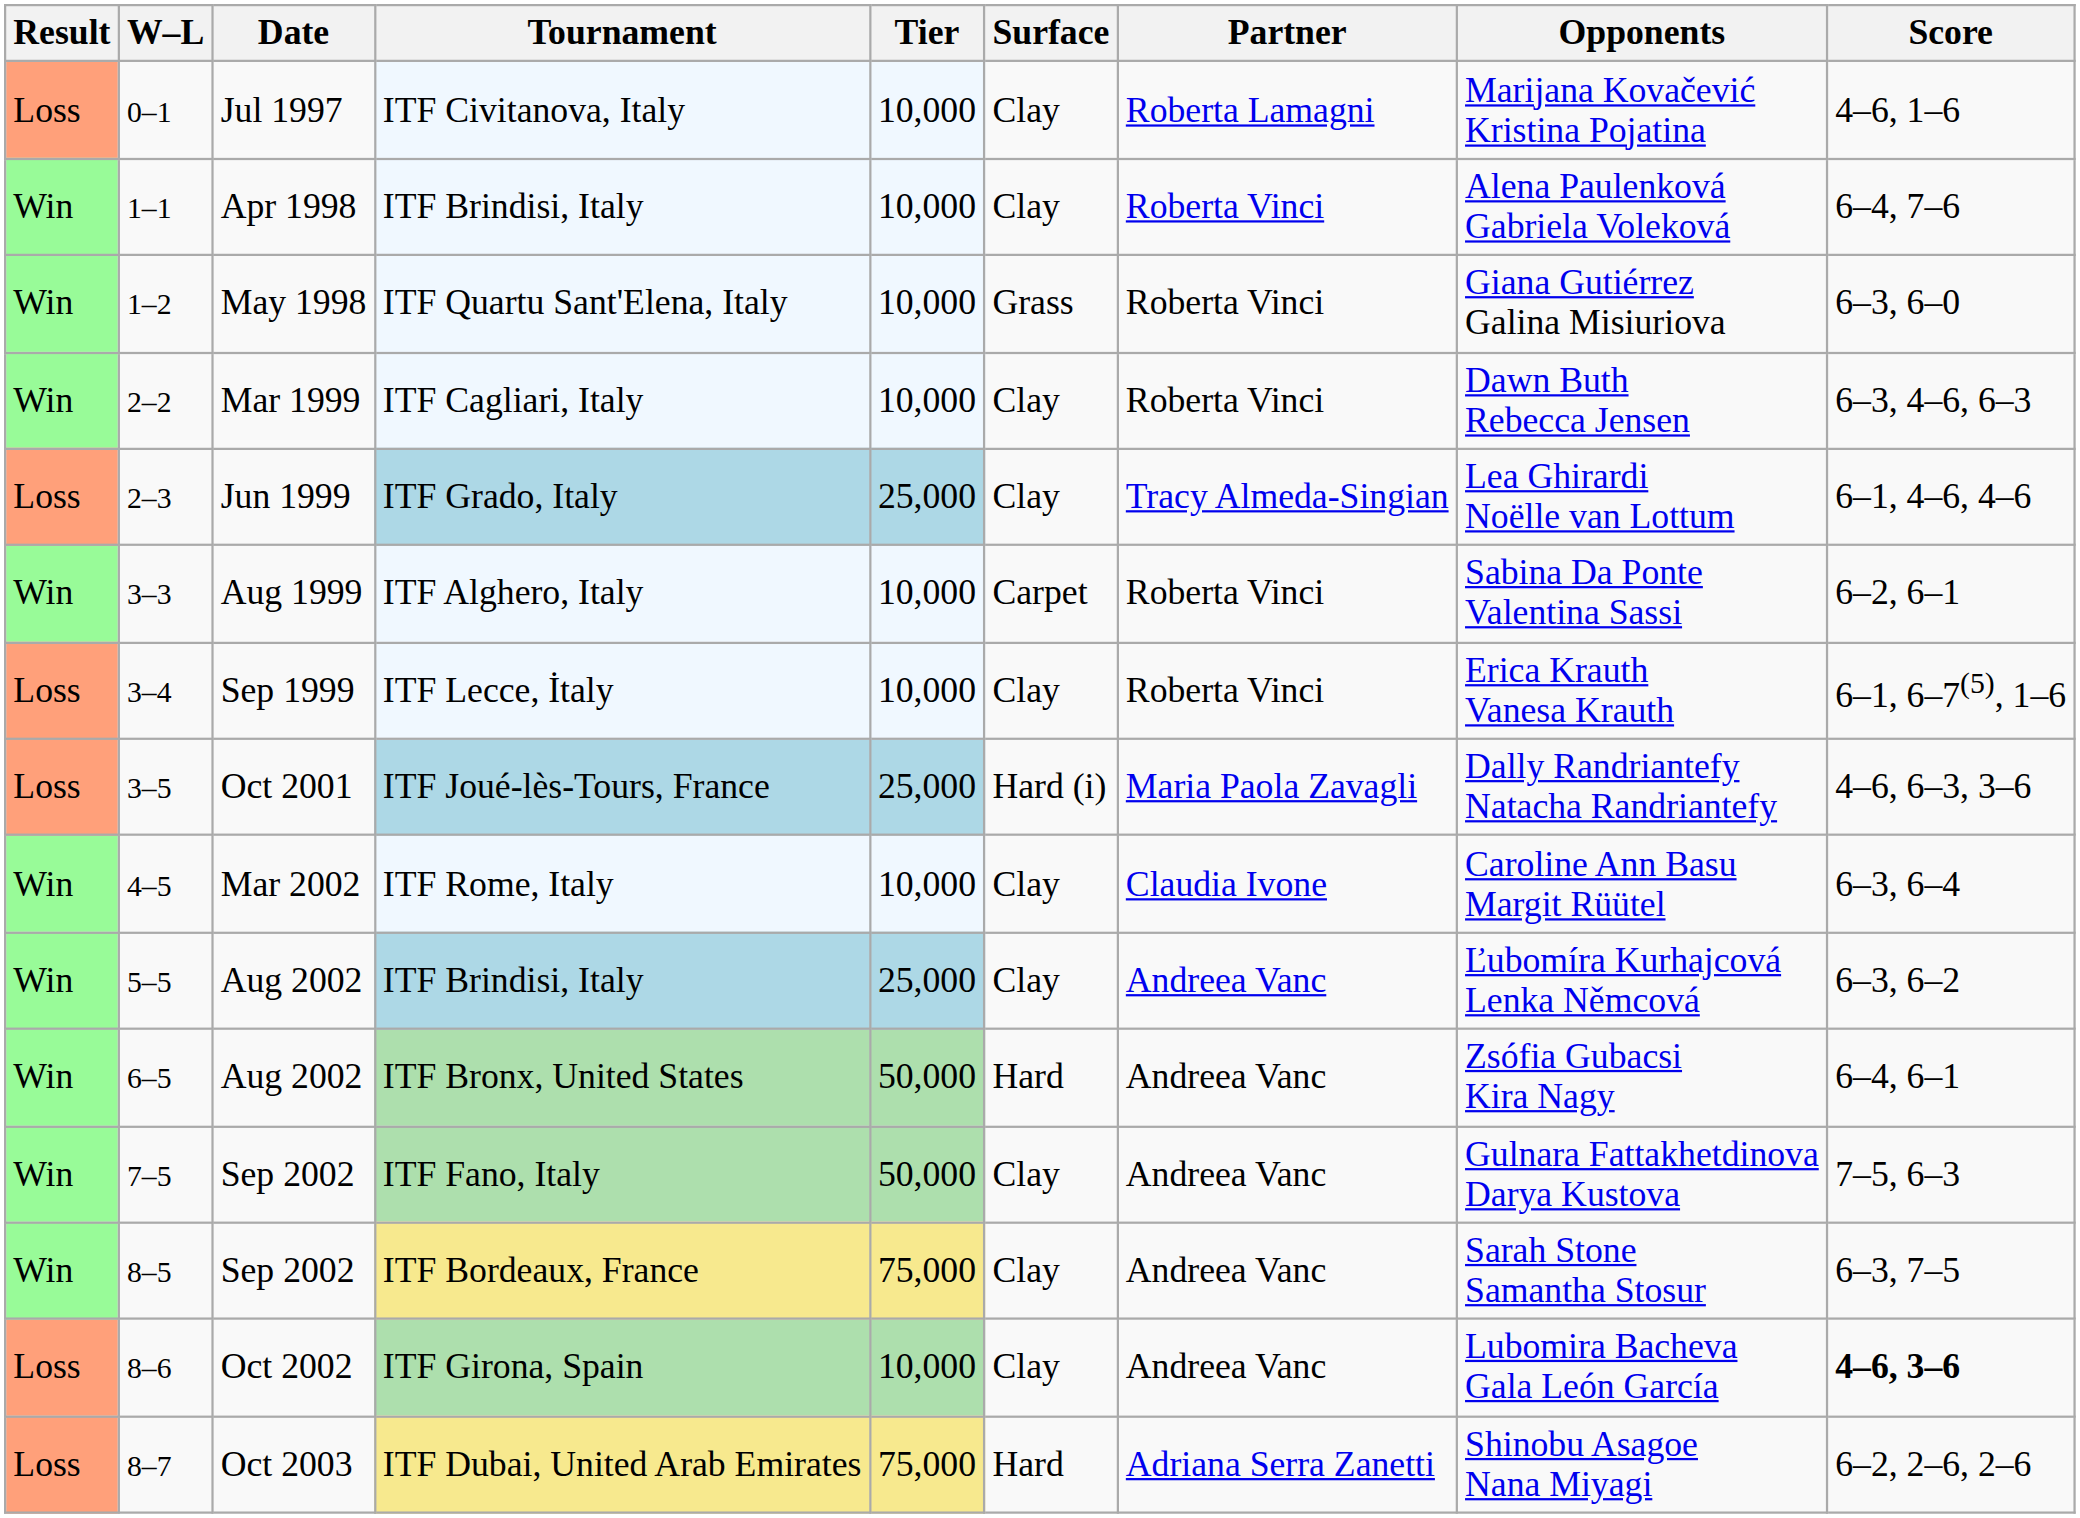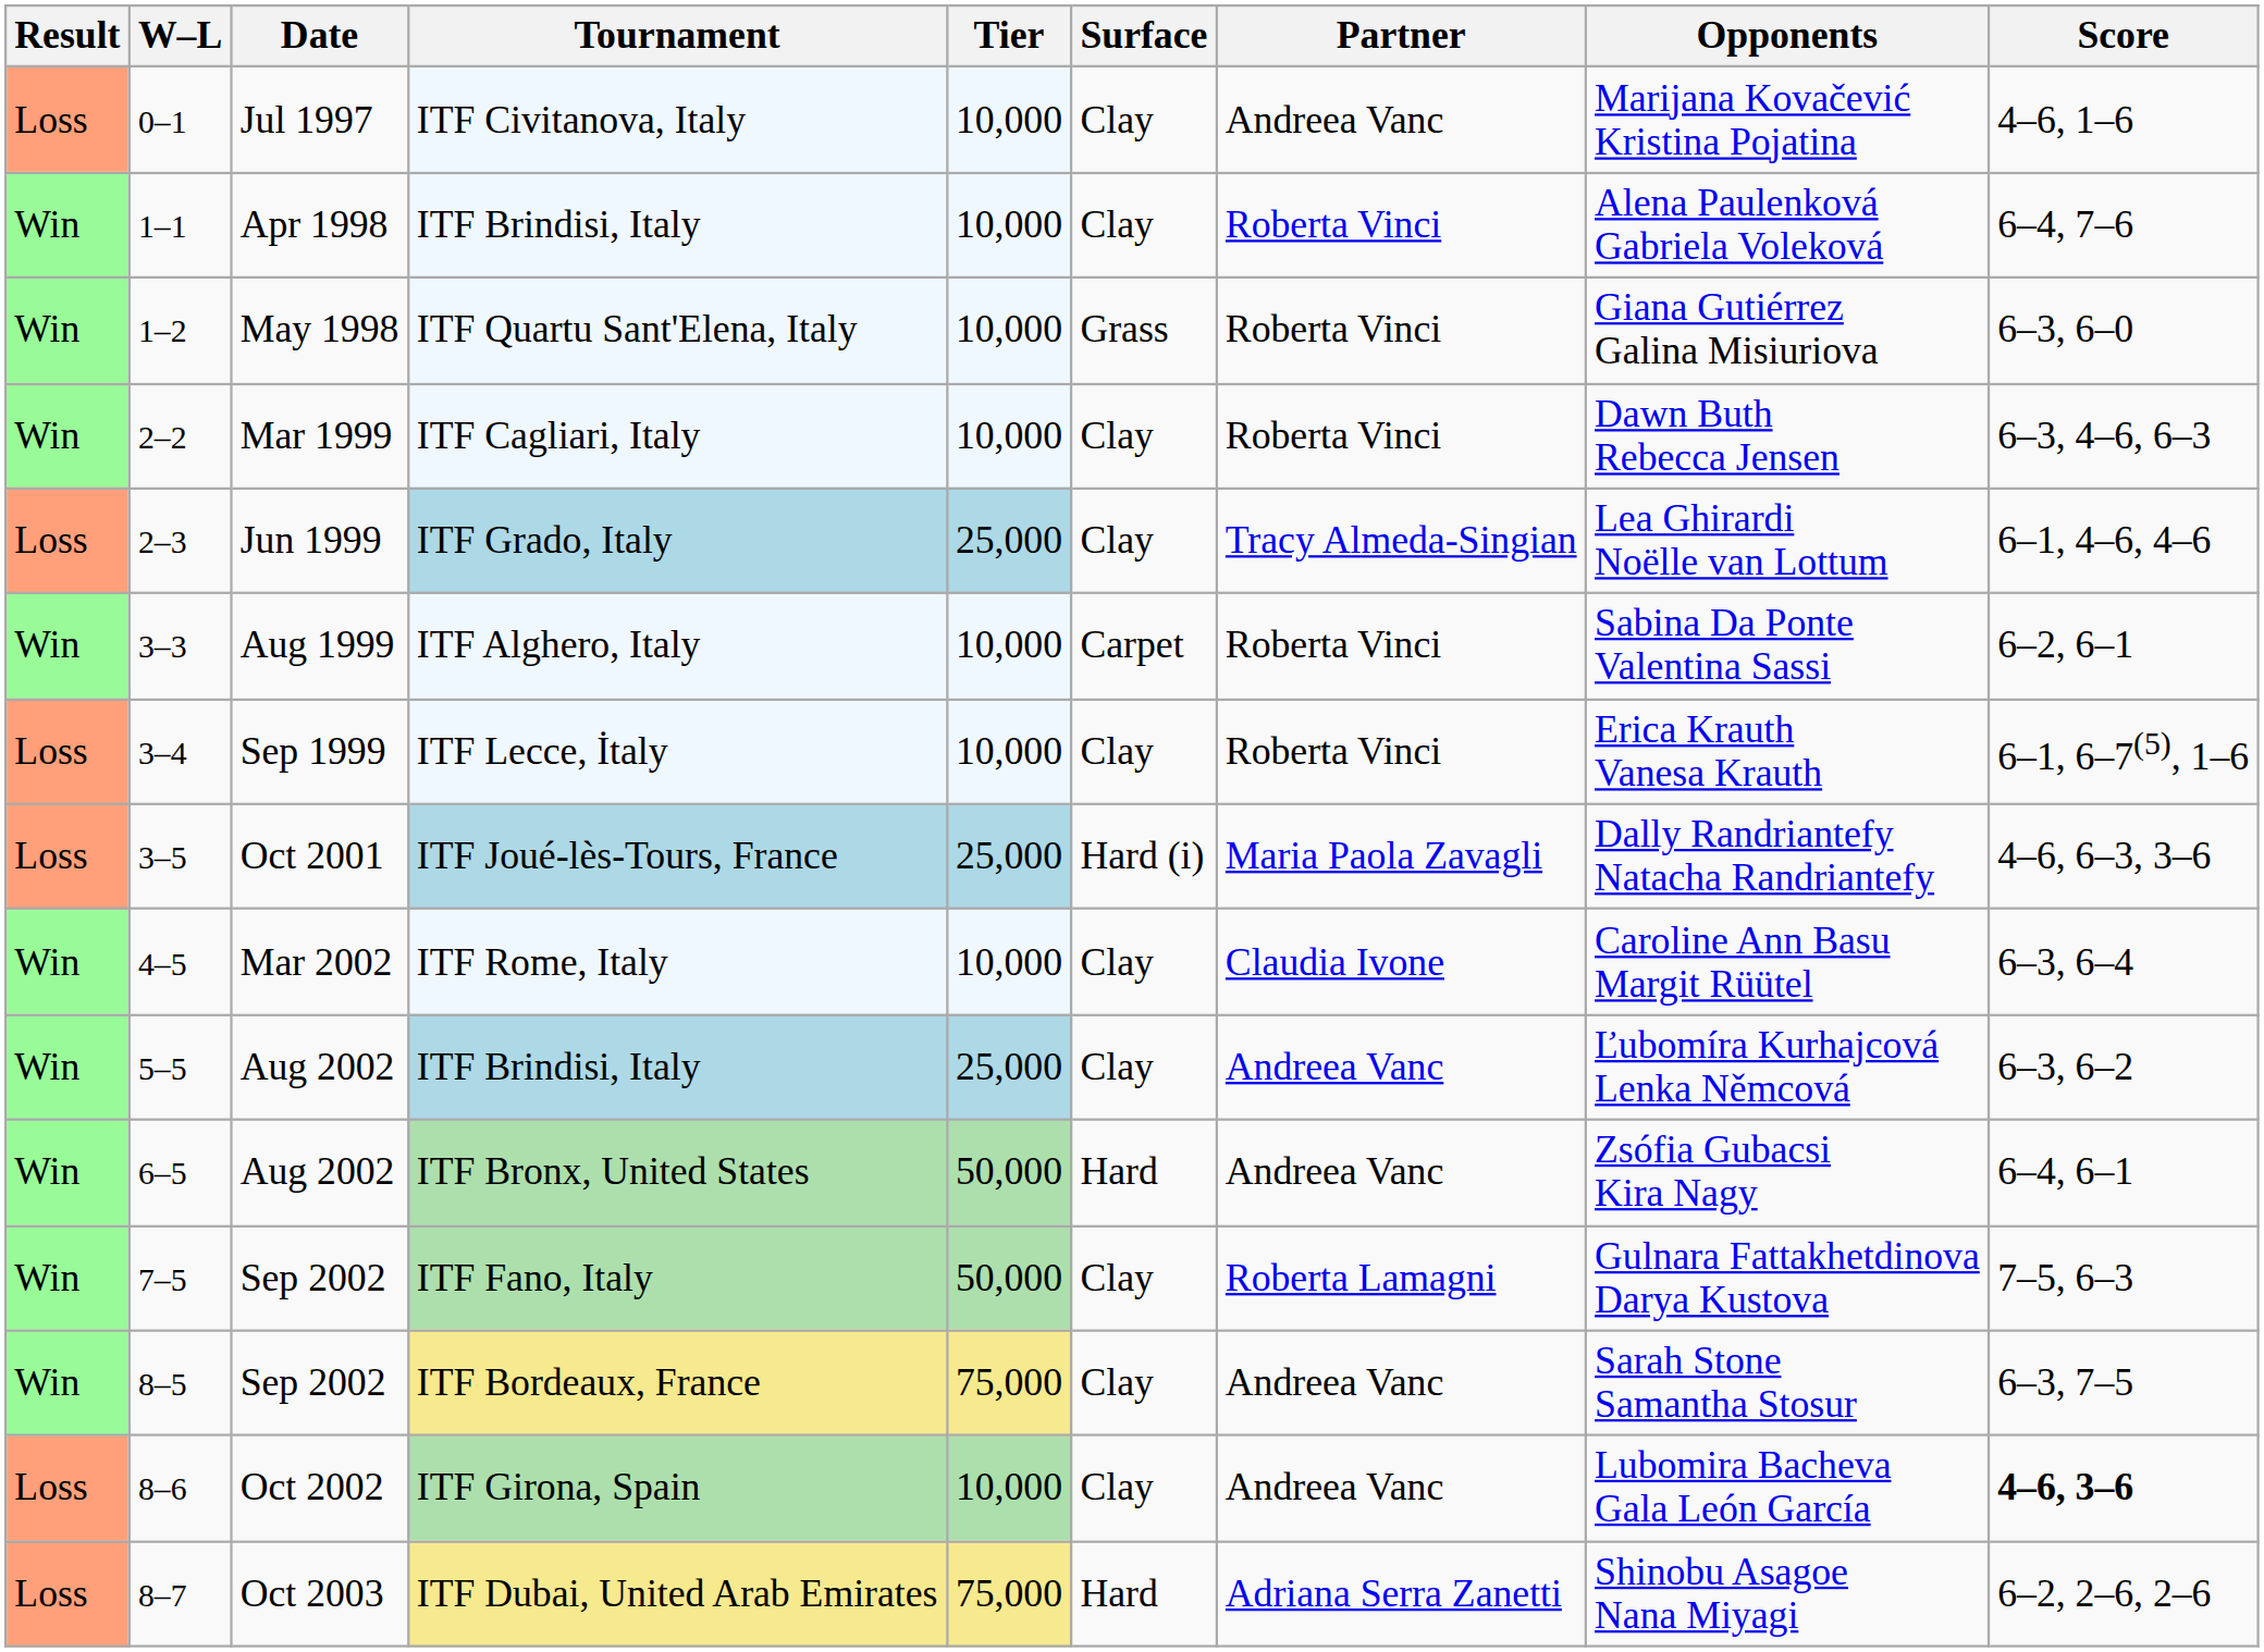 <table class="sortable wikitable">
 <tr>
 <th>Result</th>
 <th class="unsortable">W–L</th>
 <th>Date</th>
 <th>Tournament</th>
 <th>Tier</th>
 <th>Surface</th>
 <th>Partner</th>
 <th>Opponents</th>
 <th class="unsortable">Score</th>
 </tr>
 <tr>
 <td style="background:#ffa07a;">Loss</td>
 <td><small>0–1</small></td>
 <td>Jul 1997</td>
 <td style="background:#f0f8ff;">ITF Civitanova, Italy</td>
 <td style="background:#f0f8ff;">10,000</td>
 <td>Clay</td>
-<td> <a href='#'>Roberta Lamagni</a></td>
+<td> Andreea Vanc</td>
 <td> <a href='#'>Marijana Kovačević</a> <br>  <a href='#'>Kristina Pojatina</a></td>
 <td>4–6, 1–6</td>
 </tr>
 <tr>
 <td style="background:#98fb98;">Win</td>
 <td><small>1–1</small></td>
 <td>Apr 1998</td>
 <td style="background:#f0f8ff;">ITF Brindisi, Italy</td>
 <td style="background:#f0f8ff;">10,000</td>
 <td>Clay</td>
 <td> <a href='#'>Roberta Vinci</a></td>
 <td> <a href='#'>Alena Paulenková</a> <br>  <a href='#'>Gabriela Voleková</a></td>
 <td>6–4, 7–6</td>
 </tr>
 <tr>
 <td style="background:#98fb98;">Win</td>
 <td><small>1–2</small></td>
 <td>May 1998</td>
 <td style="background:#f0f8ff;">ITF Quartu Sant'Elena, Italy</td>
 <td style="background:#f0f8ff;">10,000</td>
 <td>Grass</td>
 <td> Roberta Vinci</td>
 <td> <a href='#'>Giana Gutiérrez</a> <br>  Galina Misiuriova</td>
 <td>6–3, 6–0</td>
 </tr>
 <tr>
 <td style="background:#98fb98;">Win</td>
 <td><small>2–2</small></td>
 <td>Mar 1999</td>
 <td style="background:#f0f8ff;">ITF Cagliari, Italy</td>
 <td style="background:#f0f8ff;">10,000</td>
 <td>Clay</td>
 <td> Roberta Vinci</td>
 <td> <a href='#'>Dawn Buth</a> <br>  <a href='#'>Rebecca Jensen</a></td>
 <td>6–3, 4–6, 6–3</td>
 </tr>
 <tr>
 <td style="background:#ffa07a;">Loss</td>
 <td><small>2–3</small></td>
 <td>Jun 1999</td>
 <td bgcolor="lightblue">ITF Grado, Italy</td>
 <td bgcolor="lightblue">25,000</td>
 <td>Clay</td>
 <td> <a href='#'>Tracy Almeda-Singian</a></td>
 <td> <a href='#'>Lea Ghirardi</a> <br>  <a href='#'>Noëlle van Lottum</a></td>
 <td>6–1, 4–6, 4–6</td>
 </tr>
 <tr>
 <td style="background:#98fb98;">Win</td>
 <td><small>3–3</small></td>
 <td>Aug 1999</td>
 <td style="background:#f0f8ff;">ITF Alghero, Italy</td>
 <td style="background:#f0f8ff;">10,000</td>
 <td>Carpet</td>
 <td> Roberta Vinci</td>
 <td> <a href='#'>Sabina Da Ponte</a> <br>  <a href='#'>Valentina Sassi</a></td>
 <td>6–2, 6–1</td>
 </tr>
 <tr>
 <td style="background:#ffa07a;">Loss</td>
 <td><small>3–4</small></td>
 <td>Sep 1999</td>
 <td style="background:#f0f8ff;">ITF Lecce, İtaly</td>
 <td style="background:#f0f8ff;">10,000</td>
 <td>Clay</td>
 <td> Roberta Vinci</td>
 <td> <a href='#'>Erica Krauth</a> <br>  <a href='#'>Vanesa Krauth</a></td>
 <td>6–1, 6–7<sup>(5)</sup>, 1–6</td>
 </tr>
 <tr>
 <td bgcolor="FFA07A">Loss</td>
 <td><small>3–5</small></td>
 <td>Oct 2001</td>
 <td bgcolor="lightblue">ITF Joué-lès-Tours, France</td>
 <td bgcolor="lightblue">25,000</td>
 <td>Hard (i)</td>
 <td> <a href='#'>Maria Paola Zavagli</a></td>
 <td> <a href='#'>Dally Randriantefy</a> <br>  <a href='#'>Natacha Randriantefy</a></td>
 <td>4–6, 6–3, 3–6</td>
 </tr>
 <tr>
 <td style="background:#98fb98;">Win</td>
 <td><small>4–5</small></td>
 <td>Mar 2002</td>
 <td style="background:#f0f8ff;">ITF Rome, Italy</td>
 <td style="background:#f0f8ff;">10,000</td>
 <td>Clay</td>
 <td> <a href='#'>Claudia Ivone</a></td>
 <td> <a href='#'>Caroline Ann Basu</a> <br>  <a href='#'>Margit Rüütel</a></td>
 <td>6–3, 6–4</td>
 </tr>
 <tr>
 <td style="background:#98fb98;">Win</td>
 <td><small>5–5</small></td>
 <td>Aug 2002</td>
 <td bgcolor="lightblue">ITF Brindisi, Italy</td>
 <td bgcolor="lightblue">25,000</td>
 <td>Clay</td>
 <td> <a href='#'>Andreea Vanc</a></td>
 <td> <a href='#'>Ľubomíra Kurhajcová</a> <br>  <a href='#'>Lenka Němcová</a></td>
 <td>6–3, 6–2</td>
 </tr>
 <tr>
 <td style="background:#98fb98;">Win</td>
 <td><small>6–5</small></td>
 <td>Aug 2002</td>
 <td bgcolor="#addfad">ITF Bronx, United States</td>
 <td bgcolor="#addfad">50,000</td>
 <td>Hard</td>
 <td> Andreea Vanc</td>
 <td> <a href='#'>Zsófia Gubacsi</a> <br>  <a href='#'>Kira Nagy</a></td>
 <td>6–4, 6–1</td>
 </tr>
 <tr>
 <td style="background:#98fb98;">Win</td>
 <td><small>7–5</small></td>
 <td>Sep 2002</td>
 <td bgcolor="#addfad">ITF Fano, Italy</td>
 <td bgcolor="#addfad">50,000</td>
 <td>Clay</td>
-<td> Andreea Vanc</td>
+<td> <a href='#'>Roberta Lamagni</a></td>
 <td> <a href='#'>Gulnara Fattakhetdinova</a> <br>  <a href='#'>Darya Kustova</a></td>
 <td>7–5, 6–3</td>
 </tr>
 <tr>
 <td style="background:#98fb98;">Win</td>
 <td><small>8–5</small></td>
 <td>Sep 2002</td>
 <td style="background:#f7e98e;">ITF Bordeaux, France</td>
 <td style="background:#f7e98e;">75,000</td>
 <td>Clay</td>
 <td> Andreea Vanc</td>
 <td> <a href='#'>Sarah Stone</a> <br>  <a href='#'>Samantha Stosur</a></td>
 <td>6–3, 7–5</td>
 </tr>
 <tr>
 <td style="background:#ffa07a;">Loss</td>
 <td><small>8–6</small></td>
 <td>Oct 2002</td>
 <td bgcolor="#addfad">ITF Girona, Spain</td>
 <td bgcolor="#addfad">10,000</td>
 <td>Clay</td>
 <td> Andreea Vanc</td>
 <td> <a href='#'>Lubomira Bacheva</a> <br>  <a href='#'>Gala León García</a></td>
 <td><strong>4–6, 3–6</strong></td>
 </tr>
 <tr>
 <td style="background:#ffa07a;">Loss</td>
 <td><small>8–7</small></td>
 <td>Oct 2003</td>
 <td style="background:#f7e98e;">ITF Dubai,  United Arab Emirates</td>
 <td style="background:#f7e98e;">75,000</td>
 <td>Hard</td>
 <td> <a href='#'>Adriana Serra Zanetti</a></td>
 <td> <a href='#'>Shinobu Asagoe</a> <br>  <a href='#'>Nana Miyagi</a></td>
 <td>6–2, 2–6, 2–6</td>
 </tr>
 </table>
